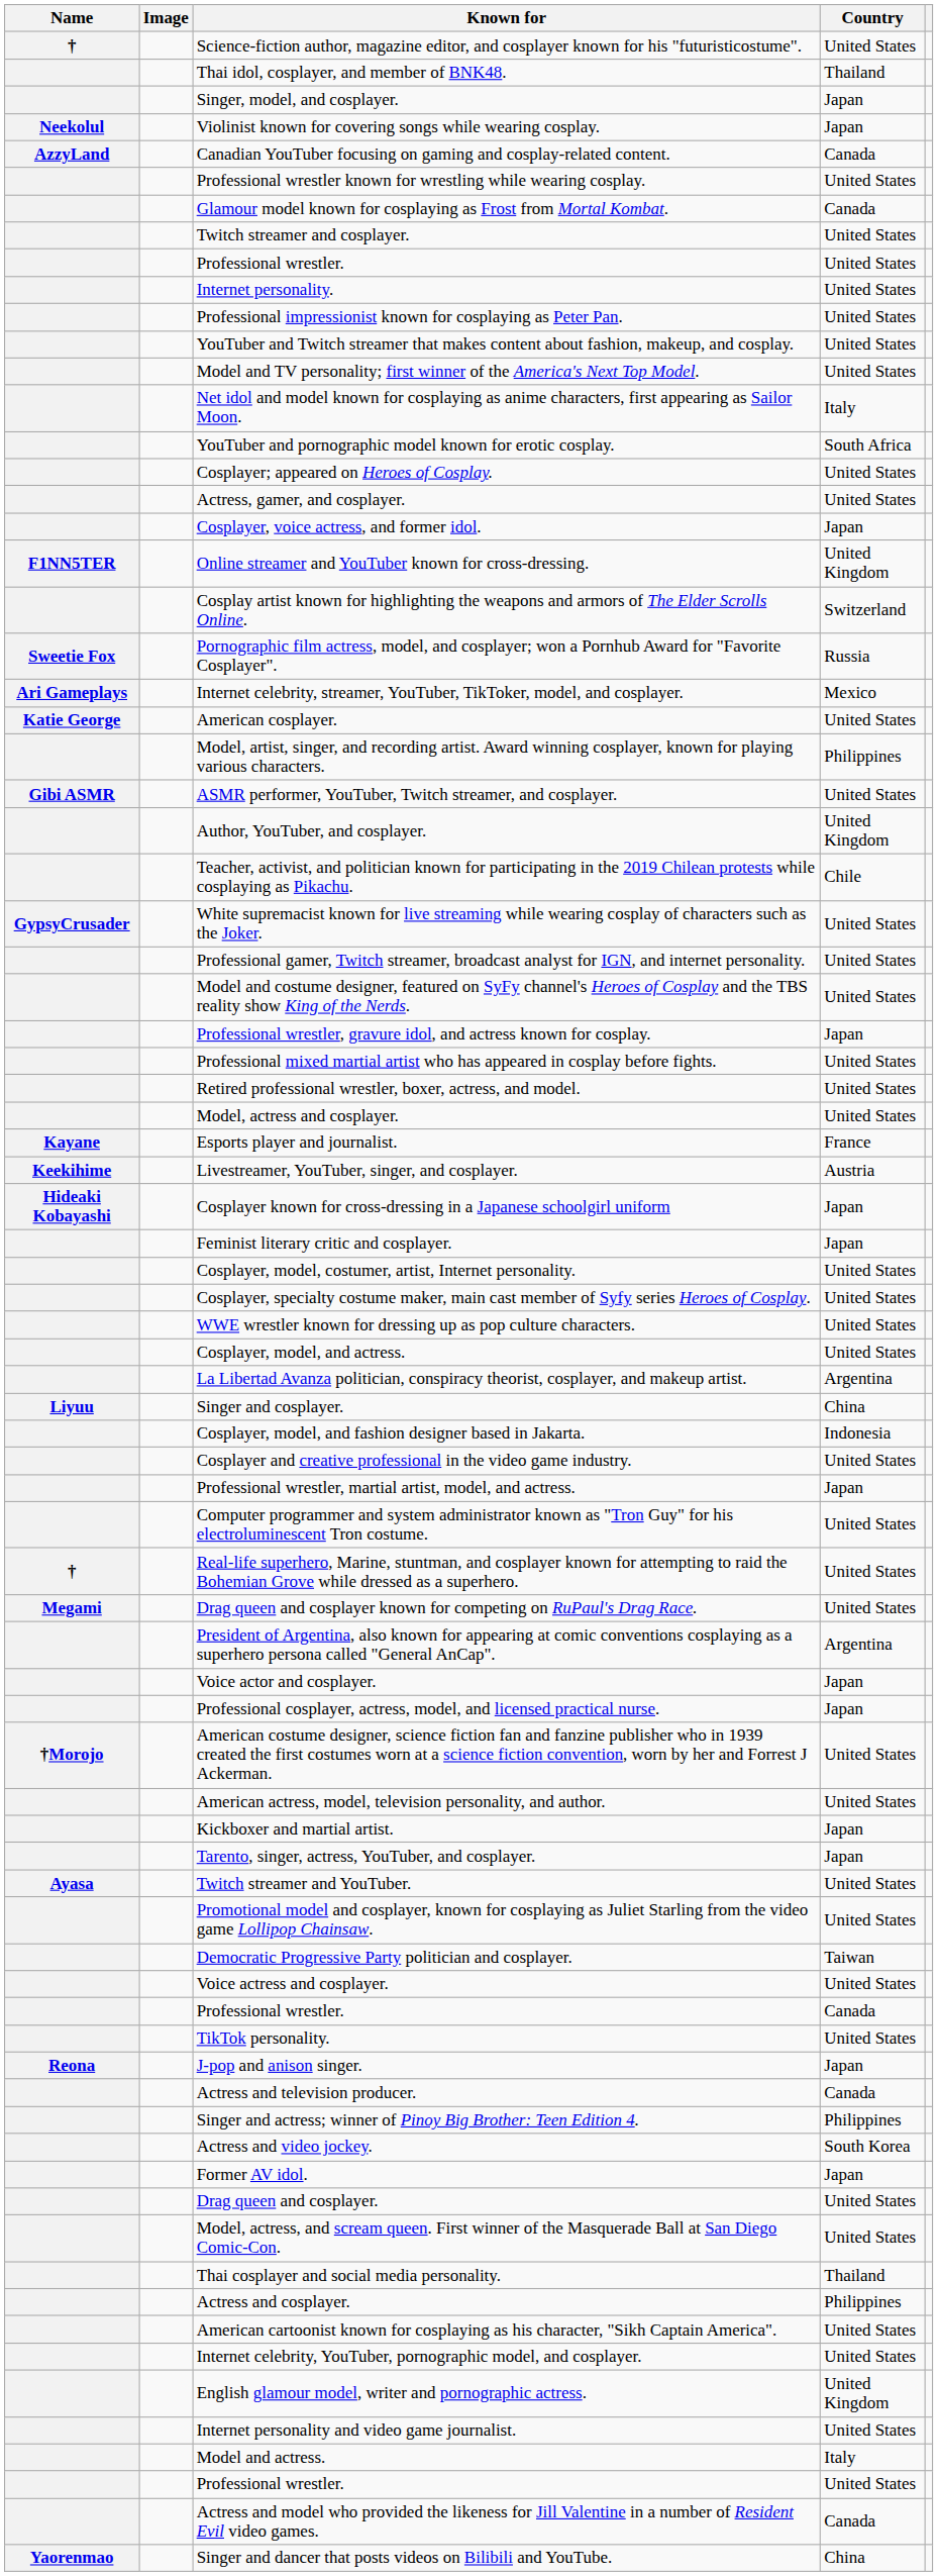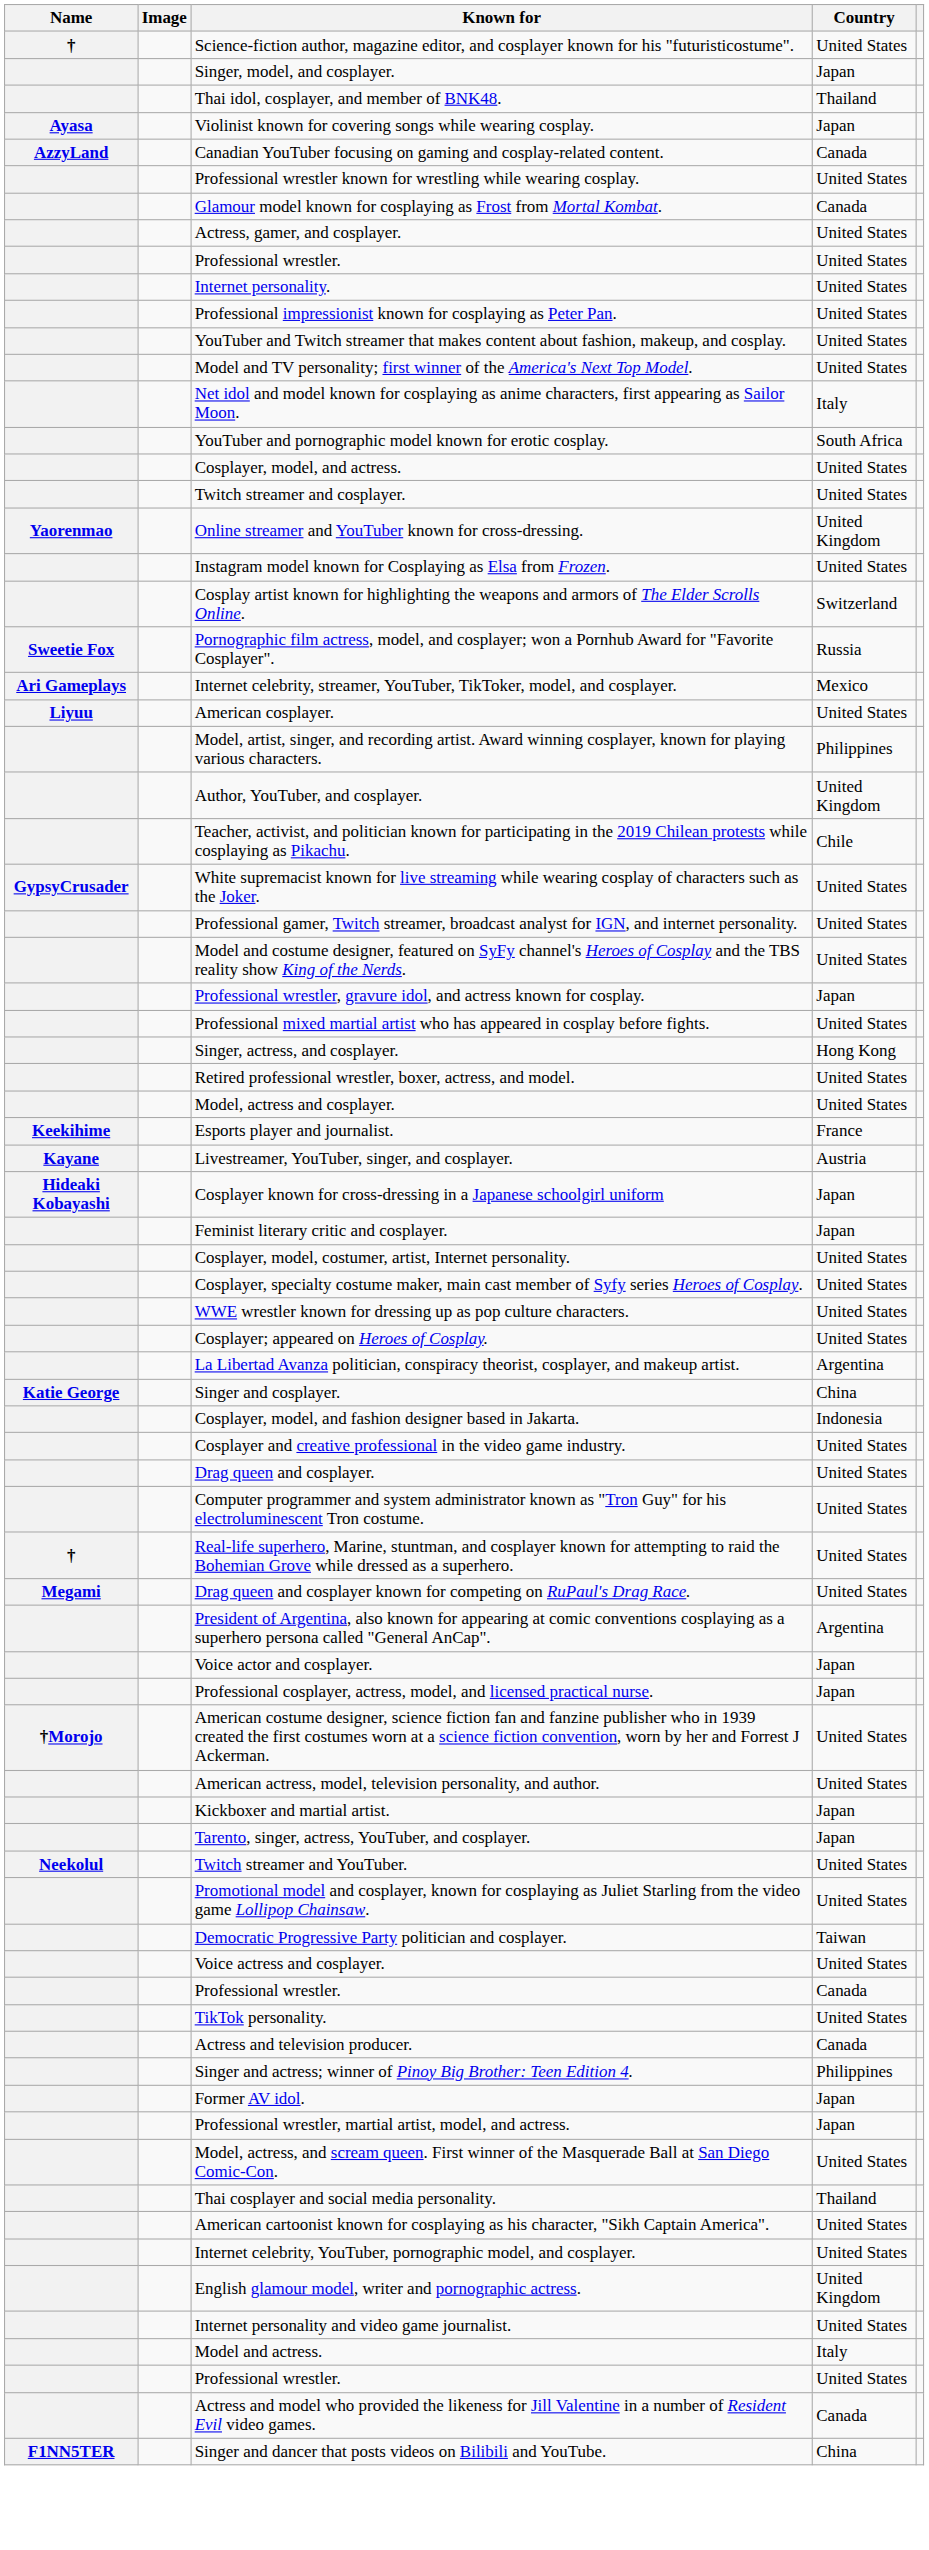 <table class="wikitable sortable">
 <tr>
 <th scope="col">Name</th>
 <th scope="col" class="unsortable">Image</th>
 <th scope="col" class="unsortable">Known for</th>
 <th scope="col">Country</th>
 <th scope="col" class="unsortable"></th>
 </tr>
 <tr>
 <th scope="row">†</th>
 <td></td>
 <td>Science-fiction author, magazine editor, and cosplayer known for his "futuristicostume".</td>
 <td>United States</td>
 <td></td>
 </tr>
 <tr>
 <th scope="row"></th>
 <td></td>
+<td>Singer, model, and cosplayer.</td>
+<td>Japan</td>
+<td></td>
+</tr>
+<tr>
+<th scope="row"></th>
+<td></td>
 <td>Thai idol, cosplayer, and member of <a href='#'>BNK48</a>.</td>
 <td>Thailand</td>
 <td></td>
 </tr>
 <tr>
-<th scope="row"></th>
-<td></td>
-<td>Singer, model, and cosplayer.</td>
-<td>Japan</td>
-<td></td>
-</tr>
-<tr>
-<th scope="row"><a href='#'>Neekolul</a></th>
+<th scope="row"><a href='#'>Ayasa</a></th>
 <td></td>
 <td>Violinist known for covering songs while wearing cosplay.</td>
 <td>Japan</td>
 <td></td>
 </tr>
 <tr>
 <th scope="row"><a href='#'>AzzyLand</a></th>
 <td></td>
 <td>Canadian YouTuber focusing on gaming and cosplay-related content.</td>
 <td>Canada</td>
 <td></td>
 </tr>
 <tr>
 <th scope="row"></th>
 <td></td>
 <td>Professional wrestler known for wrestling while wearing cosplay.</td>
 <td>United States</td>
 <td></td>
 </tr>
 <tr>
 <th scope="row"></th>
 <td></td>
 <td><a href='#'>Glamour</a> model known for cosplaying as <a href='#'>Frost</a> from <em><a href='#'>Mortal Kombat</a></em>.</td>
 <td>Canada</td>
 <td></td>
 </tr>
 <tr>
 <th scope="row"></th>
 <td></td>
-<td>Twitch streamer and cosplayer.</td>
+<td>Actress, gamer, and cosplayer.</td>
 <td>United States</td>
 <td></td>
 </tr>
 <tr>
 <th scope="row"></th>
 <td></td>
 <td>Professional wrestler.</td>
 <td>United States</td>
 <td></td>
 </tr>
 <tr>
 <th scope="row"></th>
 <td></td>
 <td><a href='#'>Internet personality</a>.</td>
 <td>United States</td>
 <td></td>
 </tr>
 <tr>
 <th scope="row"></th>
 <td></td>
 <td>Professional <a href='#'>impressionist</a> known for cosplaying as <a href='#'>Peter Pan</a>.</td>
 <td>United States</td>
 <td></td>
 </tr>
 <tr>
 <th scope="row"></th>
 <td></td>
 <td>YouTuber and Twitch streamer that makes content about fashion, makeup, and cosplay.</td>
 <td>United States</td>
 <td></td>
 </tr>
 <tr>
 <th scope="row"></th>
 <td></td>
 <td>Model and TV personality; <a href='#'>first winner</a> of the <em><a href='#'>America's Next Top Model</a></em>.</td>
 <td>United States</td>
 <td></td>
 </tr>
 <tr>
 <th scope="row"></th>
 <td></td>
 <td><a href='#'>Net idol</a> and model known for cosplaying as anime characters, first appearing as <a href='#'>Sailor Moon</a>.</td>
 <td>Italy</td>
 <td></td>
 </tr>
 <tr>
 <th scope="row"></th>
 <td></td>
 <td>YouTuber and pornographic model known for erotic cosplay.</td>
 <td>South Africa</td>
 <td></td>
 </tr>
 <tr>
 <th scope="row"></th>
 <td></td>
-<td>Cosplayer; appeared on <em><a href='#'>Heroes of Cosplay</a>.</em></td>
+<td>Cosplayer, model, and actress.</td>
 <td>United States</td>
 <td></td>
 </tr>
 <tr>
 <th scope="row"></th>
 <td></td>
-<td>Actress, gamer, and cosplayer.</td>
+<td>Twitch streamer and cosplayer.</td>
 <td>United States</td>
+<td></td>
+</tr>
+<tr>
+<th scope="row"><a href='#'>Yaorenmao</a></th>
+<td></td>
+<td><a href='#'>Online streamer</a> and <a href='#'>YouTuber</a> known for cross-dressing.</td>
+<td>United Kingdom</td>
 <td></td>
 </tr>
 <tr>
 <th scope="row"></th>
 <td></td>
-<td><a href='#'>Cosplayer</a>, <a href='#'>voice actress</a>, and former <a href='#'>idol</a>.</td>
-<td>Japan</td>
-<td></td>
-</tr>
-<tr>
-<th scope="row"><a href='#'>F1NN5TER</a></th>
-<td></td>
-<td><a href='#'>Online streamer</a> and <a href='#'>YouTuber</a> known for cross-dressing.</td>
-<td>United Kingdom</td>
+<td>Instagram model known for Cosplaying as <a href='#'>Elsa</a> from <em><a href='#'>Frozen</a></em>.</td>
+<td>United States</td>
 <td></td>
 </tr>
 <tr>
 <th scope="row"></th>
 <td></td>
 <td>Cosplay artist known for highlighting the weapons and armors of <em><a href='#'>The Elder Scrolls Online</a></em>.</td>
 <td>Switzerland</td>
 <td></td>
 </tr>
 <tr>
 <th scope="row"><a href='#'>Sweetie Fox</a></th>
 <td></td>
 <td><a href='#'>Pornographic film actress</a>, model, and cosplayer; won a Pornhub Award for "Favorite Cosplayer".</td>
 <td>Russia</td>
 <td></td>
 </tr>
 <tr>
 <th scope="row"><a href='#'>Ari Gameplays</a></th>
 <td></td>
 <td>Internet celebrity, streamer, YouTuber, TikToker, model, and cosplayer.</td>
 <td>Mexico</td>
 <td></td>
 </tr>
 <tr>
-<th scope="row"><a href='#'>Katie George</a></th>
+<th scope="row"><a href='#'>Liyuu</a></th>
 <td></td>
 <td>American cosplayer.</td>
 <td>United States</td>
 <td></td>
 </tr>
 <tr>
 <th scope="row"></th>
 <td></td>
 <td>Model, artist, singer, and recording artist. Award winning cosplayer, known for playing various characters.</td>
 <td>Philippines</td>
-<td></td>
-</tr>
-<tr>
-<th scope="row"><a href='#'>Gibi ASMR</a></th>
-<td></td>
-<td><a href='#'>ASMR</a> performer, YouTuber, Twitch streamer, and cosplayer.</td>
-<td>United States</td>
 <td></td>
 </tr>
 <tr>
 <th scope="row"></th>
 <td></td>
 <td>Author, YouTuber, and cosplayer.</td>
 <td>United Kingdom</td>
 <td></td>
 </tr>
 <tr>
 <th scope="row"></th>
 <td></td>
 <td>Teacher, activist, and politician known for participating in the <a href='#'>2019 Chilean protests</a> while cosplaying as <a href='#'>Pikachu</a>.</td>
 <td>Chile</td>
 <td></td>
 </tr>
 <tr>
 <th scope="row"><a href='#'>GypsyCrusader</a></th>
 <td></td>
 <td>White supremacist known for <a href='#'>live streaming</a> while wearing cosplay of characters such as the <a href='#'>Joker</a>.</td>
 <td>United States</td>
 <td></td>
 </tr>
 <tr>
 <th scope="row"></th>
 <td></td>
 <td>Professional gamer, <a href='#'>Twitch</a> streamer, broadcast analyst for <a href='#'>IGN</a>, and internet personality.</td>
 <td>United States</td>
 <td></td>
 </tr>
 <tr>
 <th scope="row"></th>
 <td></td>
 <td>Model and costume designer, featured on <a href='#'>SyFy</a> channel's <em><a href='#'>Heroes of Cosplay</a></em> and the TBS reality show <em><a href='#'>King of the Nerds</a></em>.</td>
 <td>United States</td>
 <td></td>
 </tr>
 <tr>
 <th scope="row"></th>
 <td></td>
 <td><a href='#'>Professional wrestler</a>, <a href='#'>gravure idol</a>, and actress known for cosplay.</td>
 <td>Japan</td>
 <td></td>
 </tr>
 <tr>
 <th scope="row"></th>
 <td></td>
 <td>Professional <a href='#'>mixed martial artist</a> who has appeared in cosplay before fights.</td>
 <td>United States</td>
 <td></td>
 </tr>
 <tr>
 <th scope="row"></th>
 <td></td>
+<td>Singer, actress, and cosplayer.</td>
+<td>Hong Kong</td>
+<td></td>
+</tr>
+<tr>
+<th scope="row"></th>
+<td></td>
 <td>Retired professional wrestler, boxer, actress, and model.</td>
 <td>United States</td>
 <td></td>
 </tr>
 <tr>
 <th scope="row"></th>
 <td></td>
 <td>Model, actress and cosplayer.</td>
 <td>United States</td>
 <td></td>
 </tr>
 <tr>
-<th scope="row"><a href='#'>Kayane</a></th>
+<th scope="row"><a href='#'>Keekihime</a></th>
 <td></td>
 <td>Esports player and journalist.</td>
 <td>France</td>
 <td></td>
 </tr>
 <tr>
-<th scope="row"><a href='#'>Keekihime</a></th>
+<th scope="row"><a href='#'>Kayane</a></th>
 <td></td>
 <td>Livestreamer, YouTuber, singer, and cosplayer.</td>
 <td>Austria</td>
 <td></td>
 </tr>
 <tr>
 <th scope="row"><a href='#'>Hideaki Kobayashi</a></th>
 <td></td>
 <td>Cosplayer known for cross-dressing in a <a href='#'>Japanese schoolgirl uniform</a></td>
 <td>Japan</td>
 <td></td>
 </tr>
 <tr>
 <th scope="row"></th>
 <td></td>
 <td>Feminist literary critic and cosplayer.</td>
 <td>Japan</td>
 <td></td>
 </tr>
 <tr>
 <th scope="row"></th>
 <td></td>
 <td>Cosplayer, model, costumer, artist, Internet personality.</td>
 <td>United States</td>
 <td></td>
 </tr>
 <tr>
 <th scope="row"></th>
 <td></td>
 <td>Cosplayer, specialty costume maker, main cast member of <a href='#'>Syfy</a> series <em><a href='#'>Heroes of Cosplay</a></em>.</td>
 <td>United States</td>
 <td></td>
 </tr>
 <tr>
 <th scope="row"></th>
 <td></td>
 <td><a href='#'>WWE</a> wrestler known for dressing up as pop culture characters.</td>
 <td>United States</td>
 <td></td>
 </tr>
 <tr>
 <th scope="row"></th>
 <td></td>
-<td>Cosplayer, model, and actress.</td>
+<td>Cosplayer; appeared on <em><a href='#'>Heroes of Cosplay</a>.</em></td>
 <td>United States</td>
 <td></td>
 </tr>
 <tr>
 <th scope="row"></th>
 <td></td>
 <td><a href='#'>La Libertad Avanza</a> politician, conspiracy theorist, cosplayer, and makeup artist.</td>
 <td>Argentina</td>
 <td></td>
 </tr>
 <tr>
-<th scope="row"><a href='#'>Liyuu</a></th>
+<th scope="row"><a href='#'>Katie George</a></th>
 <td></td>
 <td>Singer and cosplayer.</td>
 <td>China</td>
 <td></td>
 </tr>
 <tr>
 <th scope="row"></th>
 <td></td>
 <td>Cosplayer, model, and fashion designer based in Jakarta.</td>
 <td>Indonesia</td>
 <td></td>
 </tr>
 <tr>
 <th scope="row"></th>
 <td></td>
 <td>Cosplayer and <a href='#'>creative professional</a> in the video game industry.</td>
 <td>United States</td>
 <td></td>
 </tr>
 <tr>
 <th scope="row"></th>
 <td></td>
-<td>Professional wrestler, martial artist, model, and actress.</td>
-<td>Japan</td>
+<td><a href='#'>Drag queen</a> and cosplayer.</td>
+<td>United States</td>
 <td></td>
 </tr>
 <tr>
 <th scope="row"></th>
 <td></td>
 <td>Computer programmer and system administrator known as "<a href='#'>Tron</a> Guy" for his <a href='#'>electroluminescent</a> Tron costume.</td>
 <td>United States</td>
 <td></td>
 </tr>
 <tr>
 <th scope="row">†</th>
 <td></td>
 <td><a href='#'>Real-life superhero</a>, Marine, stuntman, and cosplayer known for attempting to raid the <a href='#'>Bohemian Grove</a> while dressed as a superhero.</td>
 <td>United States</td>
 <td></td>
 </tr>
 <tr>
 <th scope="row"><a href='#'>Megami</a></th>
 <td></td>
 <td><a href='#'>Drag queen</a> and cosplayer known for competing on <em><a href='#'>RuPaul's Drag Race</a>.</em></td>
 <td>United States</td>
 <td></td>
 </tr>
 <tr>
 <th scope="row"></th>
 <td></td>
 <td><a href='#'>President of Argentina</a>, also known for appearing at comic conventions cosplaying as a superhero persona called "General AnCap".</td>
 <td>Argentina</td>
 <td></td>
 </tr>
 <tr>
 <th scope="row"></th>
 <td></td>
 <td>Voice actor and cosplayer.</td>
 <td>Japan</td>
 <td></td>
 </tr>
 <tr>
 <th scope="row"></th>
 <td></td>
 <td>Professional cosplayer, actress, model, and <a href='#'>licensed practical nurse</a>.</td>
 <td>Japan</td>
 <td></td>
 </tr>
 <tr>
 <th scope="row">†<a href='#'>Morojo</a></th>
 <td></td>
 <td>American costume designer, science fiction fan and fanzine publisher who in 1939 created the first costumes worn at a <a href='#'>science fiction convention</a>, worn by her and Forrest J Ackerman.</td>
 <td>United States</td>
 <td></td>
 </tr>
 <tr>
 <th scope="row"></th>
 <td></td>
 <td>American actress, model, television personality, and author.</td>
 <td>United States</td>
 <td></td>
 </tr>
 <tr>
 <th scope="row"></th>
 <td></td>
 <td>Kickboxer and martial artist.</td>
 <td>Japan</td>
 <td></td>
 </tr>
 <tr>
 <th scope="row"></th>
 <td></td>
 <td><a href='#'>Tarento</a>, singer, actress, YouTuber, and cosplayer.</td>
 <td>Japan</td>
 <td></td>
 </tr>
 <tr>
-<th scope="row"><a href='#'>Ayasa</a></th>
+<th scope="row"><a href='#'>Neekolul</a></th>
 <td></td>
 <td><a href='#'>Twitch</a> streamer and YouTuber.</td>
 <td>United States</td>
 <td></td>
 </tr>
 <tr>
 <th scope="row"></th>
 <td></td>
 <td><a href='#'>Promotional model</a> and cosplayer, known for cosplaying as Juliet Starling from the video game <em><a href='#'>Lollipop Chainsaw</a></em>.</td>
 <td>United States</td>
 <td></td>
 </tr>
 <tr>
 <th scope="row"></th>
 <td></td>
 <td><a href='#'>Democratic Progressive Party</a> politician and cosplayer.</td>
 <td>Taiwan</td>
 <td></td>
 </tr>
 <tr>
 <th scope="row"></th>
 <td></td>
 <td>Voice actress and cosplayer.</td>
 <td>United States</td>
 <td></td>
 </tr>
 <tr>
 <th scope="row"></th>
 <td></td>
 <td>Professional wrestler.</td>
 <td>Canada</td>
 <td></td>
 </tr>
 <tr>
 <th scope="row"></th>
 <td></td>
 <td><a href='#'>TikTok</a> personality.</td>
 <td>United States</td>
 <td></td>
 </tr>
 <tr>
-<th scope="row"><a href='#'>Reona</a></th>
-<td></td>
-<td><a href='#'>J-pop</a> and <a href='#'>anison</a> singer.</td>
-<td>Japan</td>
-<td></td>
-</tr>
-<tr>
 <th scope="row"></th>
 <td></td>
 <td>Actress and television producer.</td>
 <td>Canada</td>
 <td></td>
 </tr>
 <tr>
 <th scope="row"></th>
 <td></td>
 <td>Singer and actress; winner of <em><a href='#'>Pinoy Big Brother: Teen Edition 4</a>.</em></td>
 <td>Philippines</td>
 <td></td>
 </tr>
 <tr>
 <th scope="row"></th>
 <td></td>
-<td>Actress and <a href='#'>video jockey</a>.</td>
-<td>South Korea</td>
-<td></td>
-</tr>
-<tr>
-<th scope="row"></th>
-<td></td>
 <td>Former <a href='#'>AV idol</a>.</td>
 <td>Japan</td>
 <td></td>
 </tr>
 <tr>
 <th scope="row"></th>
 <td></td>
-<td><a href='#'>Drag queen</a> and cosplayer.</td>
-<td>United States</td>
+<td>Professional wrestler, martial artist, model, and actress.</td>
+<td>Japan</td>
 <td></td>
 </tr>
 <tr>
 <th scope="row"></th>
 <td></td>
 <td>Model, actress, and <a href='#'>scream queen</a>. First winner of the Masquerade Ball at <a href='#'>San Diego Comic-Con</a>.</td>
 <td>United States</td>
 <td></td>
 </tr>
 <tr>
 <th scope="row"></th>
 <td></td>
 <td>Thai cosplayer and social media personality.</td>
 <td>Thailand</td>
-<td></td>
-</tr>
-<tr>
-<th scope="row"></th>
-<td></td>
-<td>Actress and cosplayer.</td>
-<td>Philippines</td>
 <td></td>
 </tr>
 <tr>
 <th scope="row"></th>
 <td></td>
 <td>American cartoonist known for cosplaying as his character, "Sikh Captain America".</td>
 <td>United States</td>
 <td></td>
 </tr>
 <tr>
 <th scope="row"></th>
 <td></td>
 <td>Internet celebrity, YouTuber, pornographic model, and cosplayer.</td>
 <td>United States</td>
 <td></td>
 </tr>
 <tr>
 <th scope="row"></th>
 <td></td>
 <td>English <a href='#'>glamour model</a>, writer and <a href='#'>pornographic actress</a>.</td>
 <td>United Kingdom</td>
 <td></td>
 </tr>
 <tr>
 <th scope="row"></th>
 <td></td>
 <td>Internet personality and video game journalist.</td>
 <td>United States</td>
 <td></td>
 </tr>
 <tr>
 <th scope="row"></th>
 <td></td>
 <td>Model and actress.</td>
 <td>Italy</td>
 <td></td>
 </tr>
 <tr>
 <th scope="row"></th>
 <td></td>
 <td>Professional wrestler.</td>
 <td>United States</td>
 <td></td>
 </tr>
 <tr>
 <th scope="row"></th>
 <td></td>
 <td>Actress and model who provided the likeness for <a href='#'>Jill Valentine</a> in a number of <em><a href='#'>Resident Evil</a></em> video games.</td>
 <td>Canada</td>
 <td></td>
 </tr>
 <tr>
-<th scope="row"><a href='#'>Yaorenmao</a></th>
+<th scope="row"><a href='#'>F1NN5TER</a></th>
 <td></td>
 <td>Singer and dancer that posts videos on <a href='#'>Bilibili</a> and YouTube.</td>
 <td>China</td>
 <td></td>
 </tr>
 </table>
